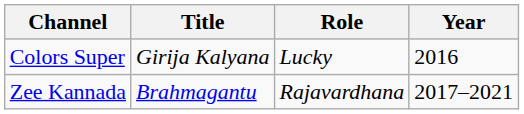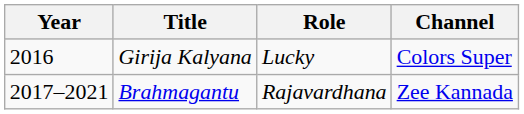 <table class="wikitable sortable">
 <tr>
-<th scope="col">Channel</th>
+<th scope="col">Year</th>
 <th scope="col">Title</th>
 <th scope="col">Role</th>
-<th scope="col">Year</th>
+<th scope="col">Channel</th>
 </tr>
 <tr>
-<td><a href='#'>Colors Super</a></td>
+<td>2016</td>
 <td><em>Girija Kalyana</em></td>
 <td><em>Lucky</em></td>
-<td>2016</td>
+<td><a href='#'>Colors Super</a></td>
 </tr>
 <tr>
-<td><a href='#'>Zee Kannada</a></td>
+<td>2017–2021</td>
 <td><em><a href='#'>Brahmagantu</a></em></td>
 <td><em>Rajavardhana</em></td>
-<td>2017–2021</td>
+<td><a href='#'>Zee Kannada</a></td>
 </tr>
 </table>
